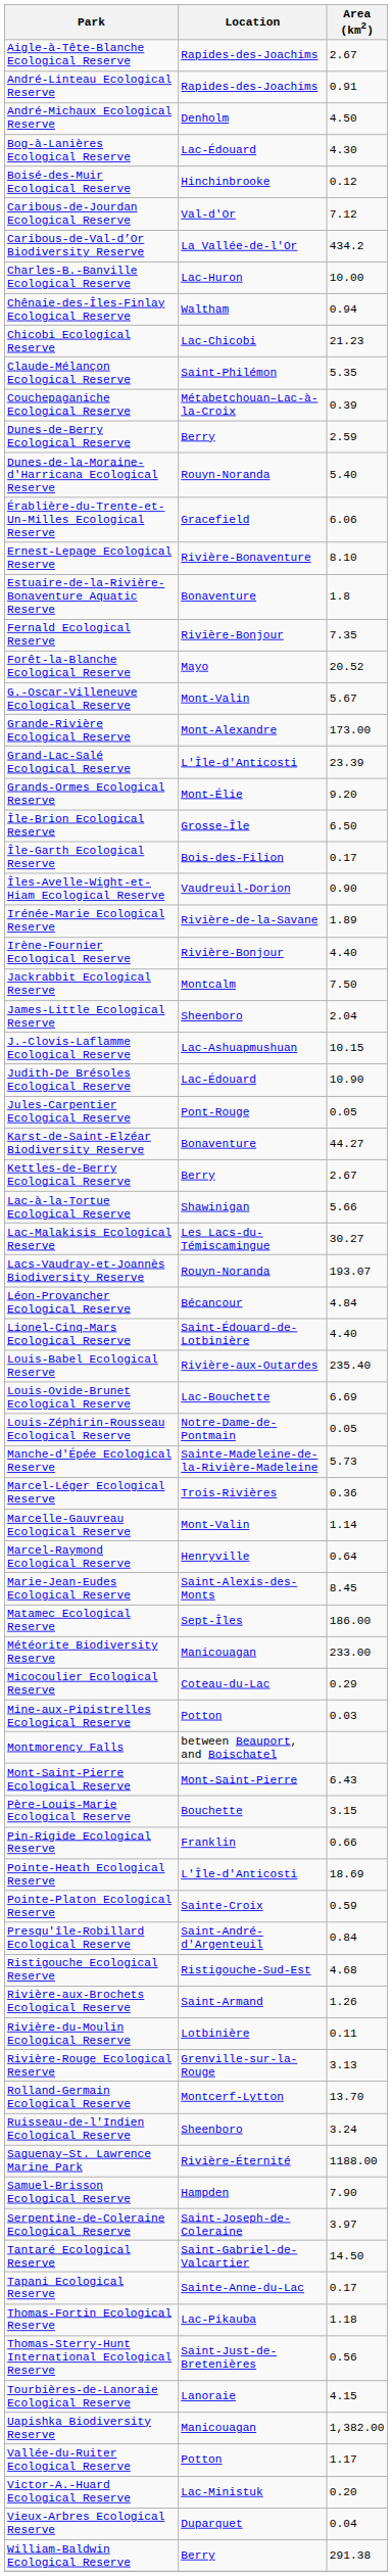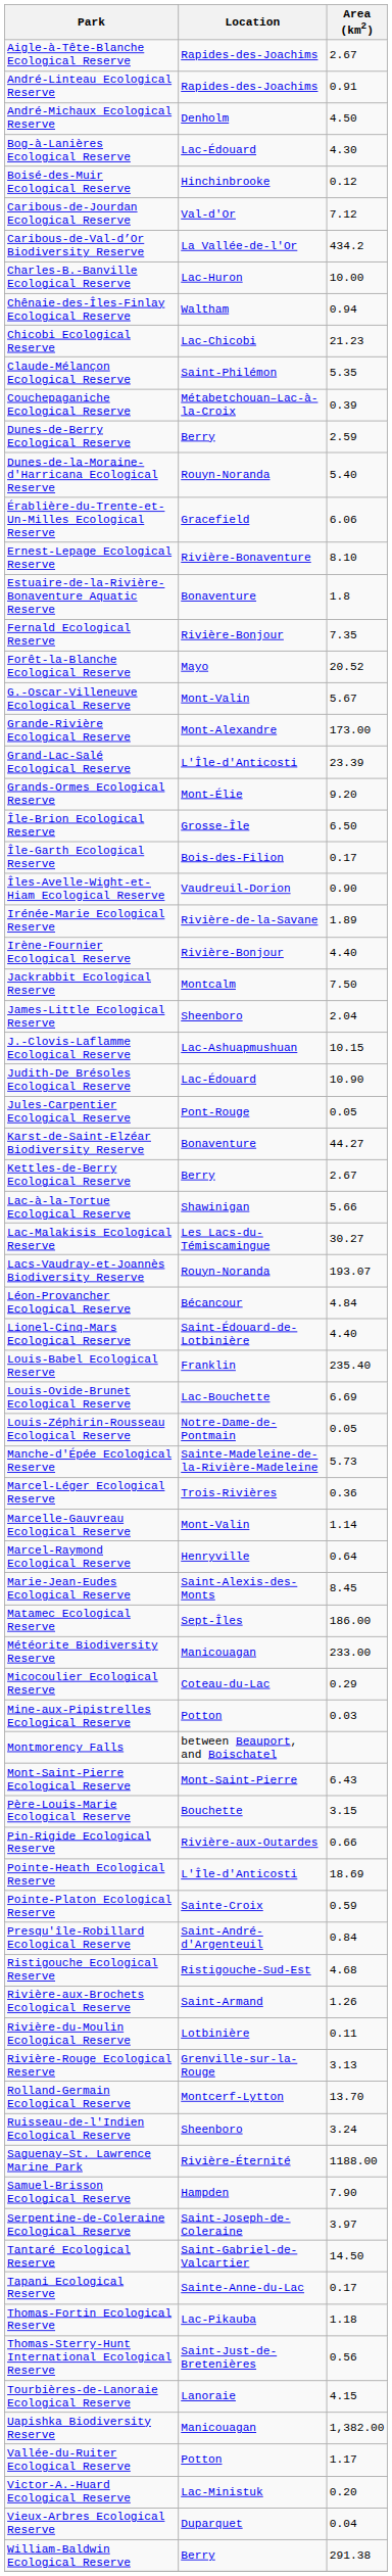 <table class="wikitable sortable" style="width:70%">
 <tr>
 <th>Park</th>
 <th>Location</th>
 <th>Area<br>(km<sup>2</sup>)</th>
 </tr>
 <tr>
 <td><a href='#'>Aigle-à-Tête-Blanche Ecological Reserve</a></td>
 <td><a href='#'>Rapides-des-Joachims</a></td>
 <td>2.67</td>
 </tr>
 <tr>
 <td><a href='#'>André-Linteau Ecological Reserve</a></td>
 <td><a href='#'>Rapides-des-Joachims</a></td>
 <td>0.91</td>
 </tr>
 <tr>
 <td><a href='#'>André-Michaux Ecological Reserve</a></td>
 <td><a href='#'>Denholm</a></td>
 <td>4.50</td>
 </tr>
 <tr>
 <td><a href='#'>Bog-à-Lanières Ecological Reserve</a></td>
 <td><a href='#'>Lac-Édouard</a></td>
 <td>4.30</td>
 </tr>
 <tr>
 <td><a href='#'>Boisé-des-Muir Ecological Reserve</a></td>
 <td><a href='#'>Hinchinbrooke</a></td>
 <td>0.12</td>
 </tr>
 <tr>
 <td><a href='#'>Caribous-de-Jourdan Ecological Reserve</a></td>
 <td><a href='#'>Val-d'Or</a></td>
 <td>7.12</td>
 </tr>
 <tr>
 <td><a href='#'>Caribous-de-Val-d’Or Biodiversity Reserve</a></td>
 <td><a href='#'>La Vallée-de-l'Or</a></td>
 <td>434.2</td>
 </tr>
 <tr>
 <td><a href='#'>Charles-B.-Banville Ecological Reserve</a></td>
 <td><a href='#'>Lac-Huron</a></td>
 <td>10.00</td>
 </tr>
 <tr>
 <td><a href='#'>Chênaie-des-Îles-Finlay Ecological Reserve</a></td>
 <td><a href='#'>Waltham</a></td>
 <td>0.94</td>
 </tr>
 <tr>
 <td><a href='#'>Chicobi Ecological Reserve</a></td>
 <td><a href='#'>Lac-Chicobi</a></td>
 <td>21.23</td>
 </tr>
 <tr>
 <td><a href='#'>Claude-Mélançon Ecological Reserve</a></td>
 <td><a href='#'>Saint-Philémon</a></td>
 <td>5.35</td>
 </tr>
 <tr>
 <td><a href='#'>Couchepaganiche Ecological Reserve</a></td>
 <td><a href='#'>Métabetchouan–Lac-à-la-Croix</a></td>
 <td>0.39</td>
 </tr>
 <tr>
 <td><a href='#'>Dunes-de-Berry Ecological Reserve</a></td>
 <td><a href='#'>Berry</a></td>
 <td>2.59</td>
 </tr>
 <tr>
 <td><a href='#'>Dunes-de-la-Moraine-d'Harricana Ecological Reserve</a></td>
 <td><a href='#'>Rouyn-Noranda</a></td>
 <td>5.40</td>
 </tr>
 <tr>
 <td><a href='#'>Érablière-du-Trente-et-Un-Milles Ecological Reserve</a></td>
 <td><a href='#'>Gracefield</a></td>
 <td>6.06</td>
 </tr>
 <tr>
 <td><a href='#'>Ernest-Lepage Ecological Reserve</a></td>
 <td><a href='#'>Rivière-Bonaventure</a></td>
 <td>8.10</td>
 </tr>
 <tr>
 <td><a href='#'>Estuaire-de-la-Rivière-Bonaventure Aquatic Reserve</a></td>
 <td><a href='#'>Bonaventure</a></td>
 <td>1.8</td>
 </tr>
 <tr>
 <td><a href='#'>Fernald Ecological Reserve</a></td>
 <td><a href='#'>Rivière-Bonjour</a></td>
 <td>7.35</td>
 </tr>
 <tr>
 <td><a href='#'>Forêt-la-Blanche Ecological Reserve</a></td>
 <td><a href='#'>Mayo</a></td>
 <td>20.52</td>
 </tr>
 <tr>
 <td><a href='#'>G.-Oscar-Villeneuve Ecological Reserve</a></td>
 <td><a href='#'>Mont-Valin</a></td>
 <td>5.67</td>
 </tr>
 <tr>
 <td><a href='#'>Grande-Rivière Ecological Reserve</a></td>
 <td><a href='#'>Mont-Alexandre</a></td>
 <td>173.00</td>
 </tr>
 <tr>
 <td><a href='#'>Grand-Lac-Salé Ecological Reserve</a></td>
 <td><a href='#'>L'Île-d'Anticosti</a></td>
 <td>23.39</td>
 </tr>
 <tr>
 <td><a href='#'>Grands-Ormes Ecological Reserve</a></td>
 <td><a href='#'>Mont-Élie</a></td>
 <td>9.20</td>
 </tr>
 <tr>
 <td><a href='#'>Île-Brion Ecological Reserve</a></td>
 <td><a href='#'>Grosse-Île</a></td>
 <td>6.50</td>
 </tr>
 <tr>
 <td><a href='#'>Île-Garth Ecological Reserve</a></td>
 <td><a href='#'>Bois-des-Filion</a></td>
 <td>0.17</td>
 </tr>
 <tr>
 <td><a href='#'>Îles-Avelle-Wight-et-Hiam Ecological Reserve</a></td>
 <td><a href='#'>Vaudreuil-Dorion</a></td>
 <td>0.90</td>
 </tr>
 <tr>
 <td><a href='#'>Irénée-Marie Ecological Reserve</a></td>
 <td><a href='#'>Rivière-de-la-Savane</a></td>
 <td>1.89</td>
 </tr>
 <tr>
 <td><a href='#'>Irène-Fournier Ecological Reserve</a></td>
 <td><a href='#'>Rivière-Bonjour</a></td>
 <td>4.40</td>
 </tr>
 <tr>
 <td><a href='#'>Jackrabbit Ecological Reserve</a></td>
 <td><a href='#'>Montcalm</a></td>
 <td>7.50</td>
 </tr>
 <tr>
 <td><a href='#'>James-Little Ecological Reserve</a></td>
 <td><a href='#'>Sheenboro</a></td>
 <td>2.04</td>
 </tr>
 <tr>
 <td><a href='#'>J.-Clovis-Laflamme Ecological Reserve</a></td>
 <td><a href='#'>Lac-Ashuapmushuan</a></td>
 <td>10.15</td>
 </tr>
 <tr>
 <td><a href='#'>Judith-De Brésoles Ecological Reserve</a></td>
 <td><a href='#'>Lac-Édouard</a></td>
 <td>10.90</td>
 </tr>
 <tr>
 <td><a href='#'>Jules-Carpentier Ecological Reserve</a></td>
 <td><a href='#'>Pont-Rouge</a></td>
 <td>0.05</td>
 </tr>
 <tr>
 <td><a href='#'>Karst-de-Saint-Elzéar Biodiversity Reserve</a></td>
 <td><a href='#'>Bonaventure</a></td>
 <td>44.27</td>
 </tr>
 <tr>
 <td><a href='#'>Kettles-de-Berry Ecological Reserve</a></td>
 <td><a href='#'>Berry</a></td>
 <td>2.67</td>
 </tr>
 <tr>
 <td><a href='#'>Lac-à-la-Tortue Ecological Reserve</a></td>
 <td><a href='#'>Shawinigan</a></td>
 <td>5.66</td>
 </tr>
 <tr>
 <td><a href='#'>Lac-Malakisis Ecological Reserve</a></td>
 <td><a href='#'>Les Lacs-du-Témiscamingue</a></td>
 <td>30.27</td>
 </tr>
 <tr>
 <td><a href='#'>Lacs-Vaudray-et-Joannès Biodiversity Reserve</a></td>
 <td><a href='#'>Rouyn-Noranda</a></td>
 <td>193.07</td>
 </tr>
 <tr>
 <td><a href='#'>Léon-Provancher Ecological Reserve</a></td>
 <td><a href='#'>Bécancour</a></td>
 <td>4.84</td>
 </tr>
 <tr>
 <td><a href='#'>Lionel-Cinq-Mars Ecological Reserve</a></td>
 <td><a href='#'>Saint-Édouard-de-Lotbinière</a></td>
 <td>4.40</td>
 </tr>
 <tr>
 <td><a href='#'>Louis-Babel Ecological Reserve</a></td>
-<td><a href='#'>Rivière-aux-Outardes</a></td>
+<td><a href='#'>Franklin</a></td>
 <td>235.40</td>
 </tr>
 <tr>
 <td><a href='#'>Louis-Ovide-Brunet Ecological Reserve</a></td>
 <td><a href='#'>Lac-Bouchette</a></td>
 <td>6.69</td>
 </tr>
 <tr>
 <td><a href='#'>Louis-Zéphirin-Rousseau Ecological Reserve</a></td>
 <td><a href='#'>Notre-Dame-de-Pontmain</a></td>
 <td>0.05</td>
 </tr>
 <tr>
 <td><a href='#'>Manche-d'Épée Ecological Reserve</a></td>
 <td><a href='#'>Sainte-Madeleine-de-la-Rivière-Madeleine</a></td>
 <td>5.73</td>
 </tr>
 <tr>
 <td><a href='#'>Marcel-Léger Ecological Reserve</a></td>
 <td><a href='#'>Trois-Rivières</a></td>
 <td>0.36</td>
 </tr>
 <tr>
 <td><a href='#'>Marcelle-Gauvreau Ecological Reserve</a></td>
 <td><a href='#'>Mont-Valin</a></td>
 <td>1.14</td>
 </tr>
 <tr>
 <td><a href='#'>Marcel-Raymond Ecological Reserve</a></td>
 <td><a href='#'>Henryville</a></td>
 <td>0.64</td>
 </tr>
 <tr>
 <td><a href='#'>Marie-Jean-Eudes Ecological Reserve</a></td>
 <td><a href='#'>Saint-Alexis-des-Monts</a></td>
 <td>8.45</td>
 </tr>
 <tr>
 <td><a href='#'>Matamec Ecological Reserve</a></td>
 <td><a href='#'>Sept-Îles</a></td>
 <td>186.00</td>
 </tr>
 <tr>
 <td><a href='#'>Météorite Biodiversity Reserve</a></td>
 <td><a href='#'>Manicouagan</a></td>
 <td>233.00</td>
 </tr>
 <tr>
 <td><a href='#'>Micocoulier Ecological Reserve</a></td>
 <td><a href='#'>Coteau-du-Lac</a></td>
 <td>0.29</td>
 </tr>
 <tr>
 <td><a href='#'>Mine-aux-Pipistrelles Ecological Reserve</a></td>
 <td><a href='#'>Potton</a></td>
 <td>0.03</td>
 </tr>
 <tr>
 <td><a href='#'>Montmorency Falls</a></td>
 <td>between <a href='#'>Beauport</a>, and <a href='#'>Boischatel</a></td>
 <td></td>
 </tr>
 <tr>
 <td><a href='#'>Mont-Saint-Pierre Ecological Reserve</a></td>
 <td><a href='#'>Mont-Saint-Pierre</a></td>
 <td>6.43</td>
 </tr>
 <tr>
 <td><a href='#'>Père-Louis-Marie Ecological Reserve</a></td>
 <td><a href='#'>Bouchette</a></td>
 <td>3.15</td>
 </tr>
 <tr>
 <td><a href='#'>Pin-Rigide Ecological Reserve</a></td>
-<td><a href='#'>Franklin</a></td>
+<td><a href='#'>Rivière-aux-Outardes</a></td>
 <td>0.66</td>
 </tr>
 <tr>
 <td><a href='#'>Pointe-Heath Ecological Reserve</a></td>
 <td><a href='#'>L'Île-d'Anticosti</a></td>
 <td>18.69</td>
 </tr>
 <tr>
 <td><a href='#'>Pointe-Platon Ecological Reserve</a></td>
 <td><a href='#'>Sainte-Croix</a></td>
 <td>0.59</td>
 </tr>
 <tr>
 <td><a href='#'>Presqu'île-Robillard Ecological Reserve</a></td>
 <td><a href='#'>Saint-André-d'Argenteuil</a></td>
 <td>0.84</td>
 </tr>
 <tr>
 <td><a href='#'>Ristigouche Ecological Reserve</a></td>
 <td><a href='#'>Ristigouche-Sud-Est</a></td>
 <td>4.68</td>
 </tr>
 <tr>
 <td><a href='#'>Rivière-aux-Brochets Ecological Reserve</a></td>
 <td><a href='#'>Saint-Armand</a></td>
 <td>1.26</td>
 </tr>
 <tr>
 <td><a href='#'>Rivière-du-Moulin Ecological Reserve</a></td>
 <td><a href='#'>Lotbinière</a></td>
 <td>0.11</td>
 </tr>
 <tr>
 <td><a href='#'>Rivière-Rouge Ecological Reserve</a></td>
 <td><a href='#'>Grenville-sur-la-Rouge</a></td>
 <td>3.13</td>
 </tr>
 <tr>
 <td><a href='#'>Rolland-Germain Ecological Reserve</a></td>
 <td><a href='#'>Montcerf-Lytton</a></td>
 <td>13.70</td>
 </tr>
 <tr>
 <td><a href='#'>Ruisseau-de-l'Indien Ecological Reserve</a></td>
 <td><a href='#'>Sheenboro</a></td>
 <td>3.24</td>
 </tr>
 <tr>
 <td><a href='#'>Saguenay–St. Lawrence Marine Park</a></td>
 <td><a href='#'>Rivière-Éternité</a></td>
 <td>1188.00</td>
 </tr>
 <tr>
 <td><a href='#'>Samuel-Brisson Ecological Reserve</a></td>
 <td><a href='#'>Hampden</a></td>
 <td>7.90</td>
 </tr>
 <tr>
 <td><a href='#'>Serpentine-de-Coleraine Ecological Reserve</a></td>
 <td><a href='#'>Saint-Joseph-de-Coleraine</a></td>
 <td>3.97</td>
 </tr>
 <tr>
 <td><a href='#'>Tantaré Ecological Reserve</a></td>
 <td><a href='#'>Saint-Gabriel-de-Valcartier</a></td>
 <td>14.50</td>
 </tr>
 <tr>
 <td><a href='#'>Tapani Ecological Reserve</a></td>
 <td><a href='#'>Sainte-Anne-du-Lac</a></td>
 <td>0.17</td>
 </tr>
 <tr>
 <td><a href='#'>Thomas-Fortin Ecological Reserve</a></td>
 <td><a href='#'>Lac-Pikauba</a></td>
 <td>1.18</td>
 </tr>
 <tr>
 <td><a href='#'>Thomas-Sterry-Hunt International Ecological Reserve</a></td>
 <td><a href='#'>Saint-Just-de-Bretenières</a></td>
 <td>0.56</td>
 </tr>
 <tr>
 <td><a href='#'>Tourbières-de-Lanoraie Ecological Reserve</a></td>
 <td><a href='#'>Lanoraie</a></td>
 <td>4.15</td>
 </tr>
 <tr>
 <td><a href='#'>Uapishka Biodiversity Reserve</a></td>
 <td><a href='#'>Manicouagan</a></td>
 <td>1,382.00</td>
 </tr>
 <tr>
 <td><a href='#'>Vallée-du-Ruiter Ecological Reserve</a></td>
 <td><a href='#'>Potton</a></td>
 <td>1.17</td>
 </tr>
 <tr>
 <td><a href='#'>Victor-A.-Huard Ecological Reserve</a></td>
 <td><a href='#'>Lac-Ministuk</a></td>
 <td>0.20</td>
 </tr>
 <tr>
 <td><a href='#'>Vieux-Arbres Ecological Reserve</a></td>
 <td><a href='#'>Duparquet</a></td>
 <td>0.04</td>
 </tr>
 <tr>
 <td><a href='#'>William-Baldwin Ecological Reserve</a></td>
 <td><a href='#'>Berry</a></td>
 <td>291.38</td>
 </tr>
 <tr>
 </tr>
 </table>
